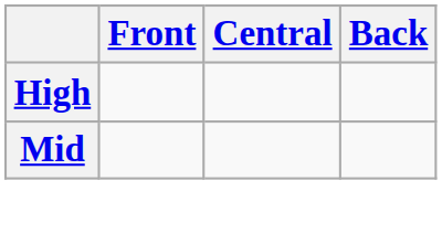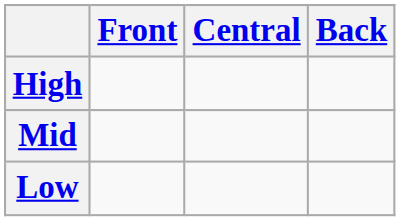 <table class="wikitable" style="text-align: center;">
 <tr>
 <th></th>
 <th><a href='#'>Front</a></th>
 <th><a href='#'>Central</a></th>
 <th><a href='#'>Back</a></th>
 </tr>
 <tr>
 <th><a href='#'>High</a></th>
 <td></td>
 <td></td>
 <td></td>
 </tr>
 <tr>
 <th><a href='#'>Mid</a></th>
 <td></td>
 <td> </td>
 <td></td>
 </tr>
+<tr>
+<th><a href='#'>Low</a></th>
+<td></td>
+<td></td>
+<td></td>
+</tr>
 </table>
